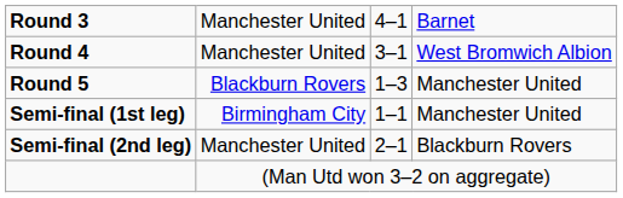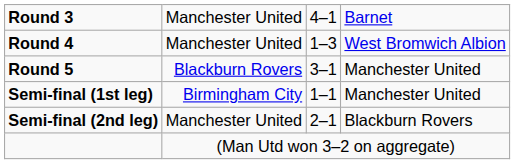 <table class="wikitable" style="font-size:95%;">
 <tr>
 <td><strong>Round 3</strong></td>
 <td align=right>Manchester United</td>
 <td>4–1</td>
 <td><a href='#'>Barnet</a></td>
 </tr>
 <tr>
 <td><strong>Round 4</strong></td>
 <td align=right>Manchester United</td>
-<td>3–1</td>
+<td>1–3</td>
 <td><a href='#'>West Bromwich Albion</a></td>
 </tr>
 <tr>
 <td><strong>Round 5</strong></td>
 <td align=right><a href='#'>Blackburn Rovers</a></td>
-<td>1–3</td>
+<td>3–1</td>
 <td>Manchester United</td>
 </tr>
 <tr>
 <td><strong>Semi-final (1st leg)</strong></td>
 <td align=right><a href='#'>Birmingham City</a></td>
 <td>1–1</td>
 <td>Manchester United</td>
 </tr>
 <tr>
 <td><strong>Semi-final (2nd leg)</strong></td>
 <td align=right>Manchester United</td>
 <td>2–1</td>
 <td>Blackburn Rovers</td>
 </tr>
 <tr>
 <td> </td>
 <td colspan=4 align=center>(Man Utd won 3–2 on aggregate)</td>
 </tr>
 </table>
